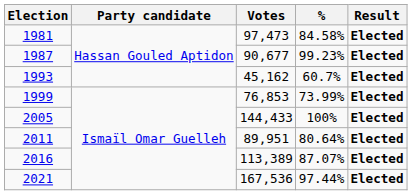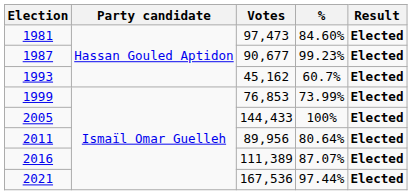 <table class=wikitable style=text-align:center>
 <tr>
 <th>Election</th>
 <th>Party candidate</th>
 <th>Votes</th>
 <th><strong>%</strong></th>
 <th>Result</th>
 </tr>
 <tr>
 <td><a href='#'>1981</a></td>
 <td rowspan="3"><a href='#'>Hassan Gouled Aptidon</a></td>
 <td>97,473</td>
-<td>84.58%</td>
+<td>84.60%</td>
 <td><strong>Elected</strong> </td>
 </tr>
 <tr>
 <td><a href='#'>1987</a></td>
 <td>90,677</td>
 <td>99.23%</td>
 <td><strong>Elected</strong> </td>
 </tr>
 <tr>
 <td><a href='#'>1993</a></td>
 <td>45,162</td>
 <td>60.7%</td>
 <td><strong>Elected</strong> </td>
 </tr>
 <tr>
 <td><a href='#'>1999</a></td>
 <td rowspan="5"><a href='#'>Ismaïl Omar Guelleh</a></td>
 <td>76,853</td>
 <td>73.99%</td>
 <td><strong>Elected</strong> </td>
 </tr>
 <tr>
 <td><a href='#'>2005</a></td>
 <td>144,433</td>
 <td>100%</td>
 <td><strong>Elected</strong> </td>
 </tr>
 <tr>
 <td><a href='#'>2011</a></td>
-<td>89,951</td>
+<td>89,956</td>
 <td>80.64%</td>
 <td><strong>Elected</strong> </td>
 </tr>
 <tr>
 <td><a href='#'>2016</a></td>
-<td>113,389</td>
+<td>111,389</td>
 <td>87.07%</td>
 <td><strong>Elected</strong> </td>
 </tr>
 <tr>
 <td><a href='#'>2021</a></td>
 <td>167,536</td>
 <td>97.44%</td>
 <td><strong>Elected</strong> </td>
 </tr>
 </table>
